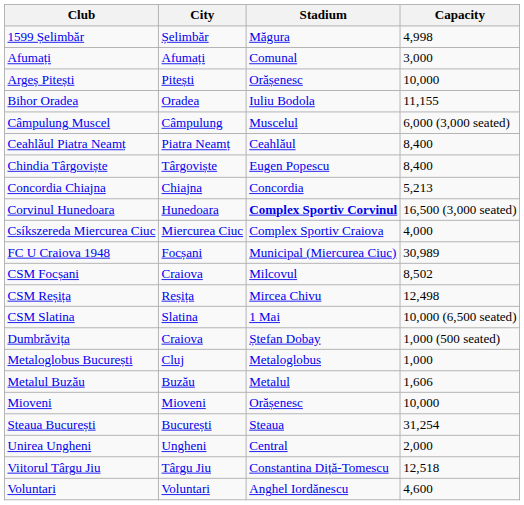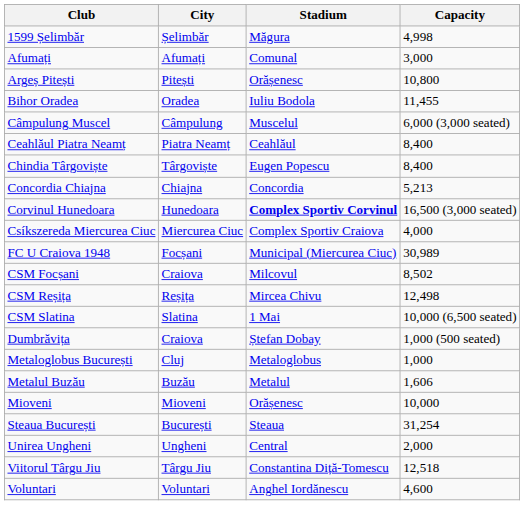 <table class="wikitable sortable" style="font-size:95%">
 <tr>
 <th>Club</th>
 <th>City</th>
 <th>Stadium</th>
 <th>Capacity</th>
 </tr>
 <tr>
 <td><a href='#'>1599 Șelimbăr</a></td>
 <td><a href='#'>Șelimbăr</a></td>
 <td><a href='#'>Măgura</a></td>
 <td>4,998</td>
 </tr>
 <tr>
 <td><a href='#'>Afumați</a></td>
 <td><a href='#'>Afumați</a></td>
 <td><a href='#'>Comunal</a></td>
 <td>3,000</td>
 </tr>
 <tr>
 <td><a href='#'>Argeș Pitești</a></td>
 <td><a href='#'>Pitești</a></td>
 <td><a href='#'>Orășenesc</a></td>
-<td>10,000</td>
+<td>10,800</td>
 </tr>
 <tr>
 <td><a href='#'>Bihor Oradea</a></td>
 <td><a href='#'>Oradea</a></td>
 <td><a href='#'>Iuliu Bodola</a></td>
-<td>11,155</td>
+<td>11,455</td>
 </tr>
 <tr>
 <td><a href='#'>Câmpulung Muscel</a></td>
 <td><a href='#'>Câmpulung</a></td>
 <td><a href='#'>Muscelul</a></td>
 <td>6,000 (3,000 seated)</td>
 </tr>
 <tr>
 <td><a href='#'>Ceahlăul Piatra Neamț</a></td>
 <td><a href='#'>Piatra Neamț</a></td>
 <td><a href='#'>Ceahlăul</a></td>
 <td>8,400</td>
 </tr>
 <tr>
 <td><a href='#'>Chindia Târgoviște</a></td>
 <td><a href='#'>Târgoviște</a></td>
 <td><a href='#'>Eugen Popescu</a></td>
 <td>8,400</td>
 </tr>
 <tr>
 <td><a href='#'>Concordia Chiajna</a></td>
 <td><a href='#'>Chiajna</a></td>
 <td><a href='#'>Concordia</a></td>
 <td>5,213</td>
 </tr>
 <tr>
 <td><a href='#'>Corvinul Hunedoara</a></td>
 <td><a href='#'>Hunedoara</a></td>
 <td><strong><a href='#'>Complex Sportiv Corvinul</a></strong></td>
 <td>16,500 (3,000 seated)</td>
 </tr>
 <tr>
 <td><a href='#'>Csíkszereda Miercurea Ciuc</a></td>
 <td><a href='#'>Miercurea Ciuc</a></td>
 <td><a href='#'>Complex Sportiv Craiova</a></td>
 <td>4,000</td>
 </tr>
 <tr>
 <td><a href='#'>FC U Craiova 1948</a></td>
 <td><a href='#'>Focșani</a></td>
 <td><a href='#'>Municipal (Miercurea Ciuc)</a></td>
 <td>30,989</td>
 </tr>
 <tr>
 <td><a href='#'>CSM Focșani</a></td>
 <td><a href='#'>Craiova</a></td>
 <td><a href='#'>Milcovul</a></td>
 <td>8,502</td>
 </tr>
 <tr>
 <td><a href='#'>CSM Reșița</a></td>
 <td><a href='#'>Reșița</a></td>
 <td><a href='#'>Mircea Chivu</a></td>
 <td>12,498</td>
 </tr>
 <tr>
 <td><a href='#'>CSM Slatina</a></td>
 <td><a href='#'>Slatina</a></td>
 <td><a href='#'>1 Mai</a></td>
 <td>10,000 (6,500 seated)</td>
 </tr>
 <tr>
 <td><a href='#'>Dumbrăvița</a></td>
 <td><a href='#'>Craiova</a></td>
 <td><a href='#'>Ștefan Dobay</a></td>
 <td>1,000 (500 seated)</td>
 </tr>
 <tr>
 <td><a href='#'>Metaloglobus București</a></td>
 <td><a href='#'>Cluj</a></td>
 <td><a href='#'>Metaloglobus</a></td>
 <td>1,000</td>
 </tr>
 <tr>
 <td><a href='#'>Metalul Buzău</a></td>
 <td><a href='#'>Buzău</a></td>
 <td><a href='#'>Metalul</a></td>
 <td>1,606</td>
 </tr>
 <tr>
 <td><a href='#'>Mioveni</a></td>
 <td><a href='#'>Mioveni</a></td>
 <td><a href='#'>Orășenesc</a></td>
 <td>10,000</td>
 </tr>
 <tr>
 <td><a href='#'>Steaua București</a></td>
 <td><a href='#'>București</a></td>
 <td><a href='#'>Steaua</a></td>
 <td>31,254</td>
 </tr>
 <tr>
 <td><a href='#'>Unirea Ungheni</a></td>
 <td><a href='#'>Ungheni</a></td>
 <td><a href='#'>Central</a></td>
 <td>2,000</td>
 </tr>
 <tr>
 <td><a href='#'>Viitorul Târgu Jiu</a></td>
 <td><a href='#'>Târgu Jiu</a></td>
 <td><a href='#'>Constantina Diță-Tomescu</a></td>
 <td>12,518</td>
 </tr>
 <tr>
 <td><a href='#'>Voluntari</a></td>
 <td><a href='#'>Voluntari</a></td>
 <td><a href='#'>Anghel Iordănescu</a></td>
 <td>4,600</td>
 </tr>
 </table>
